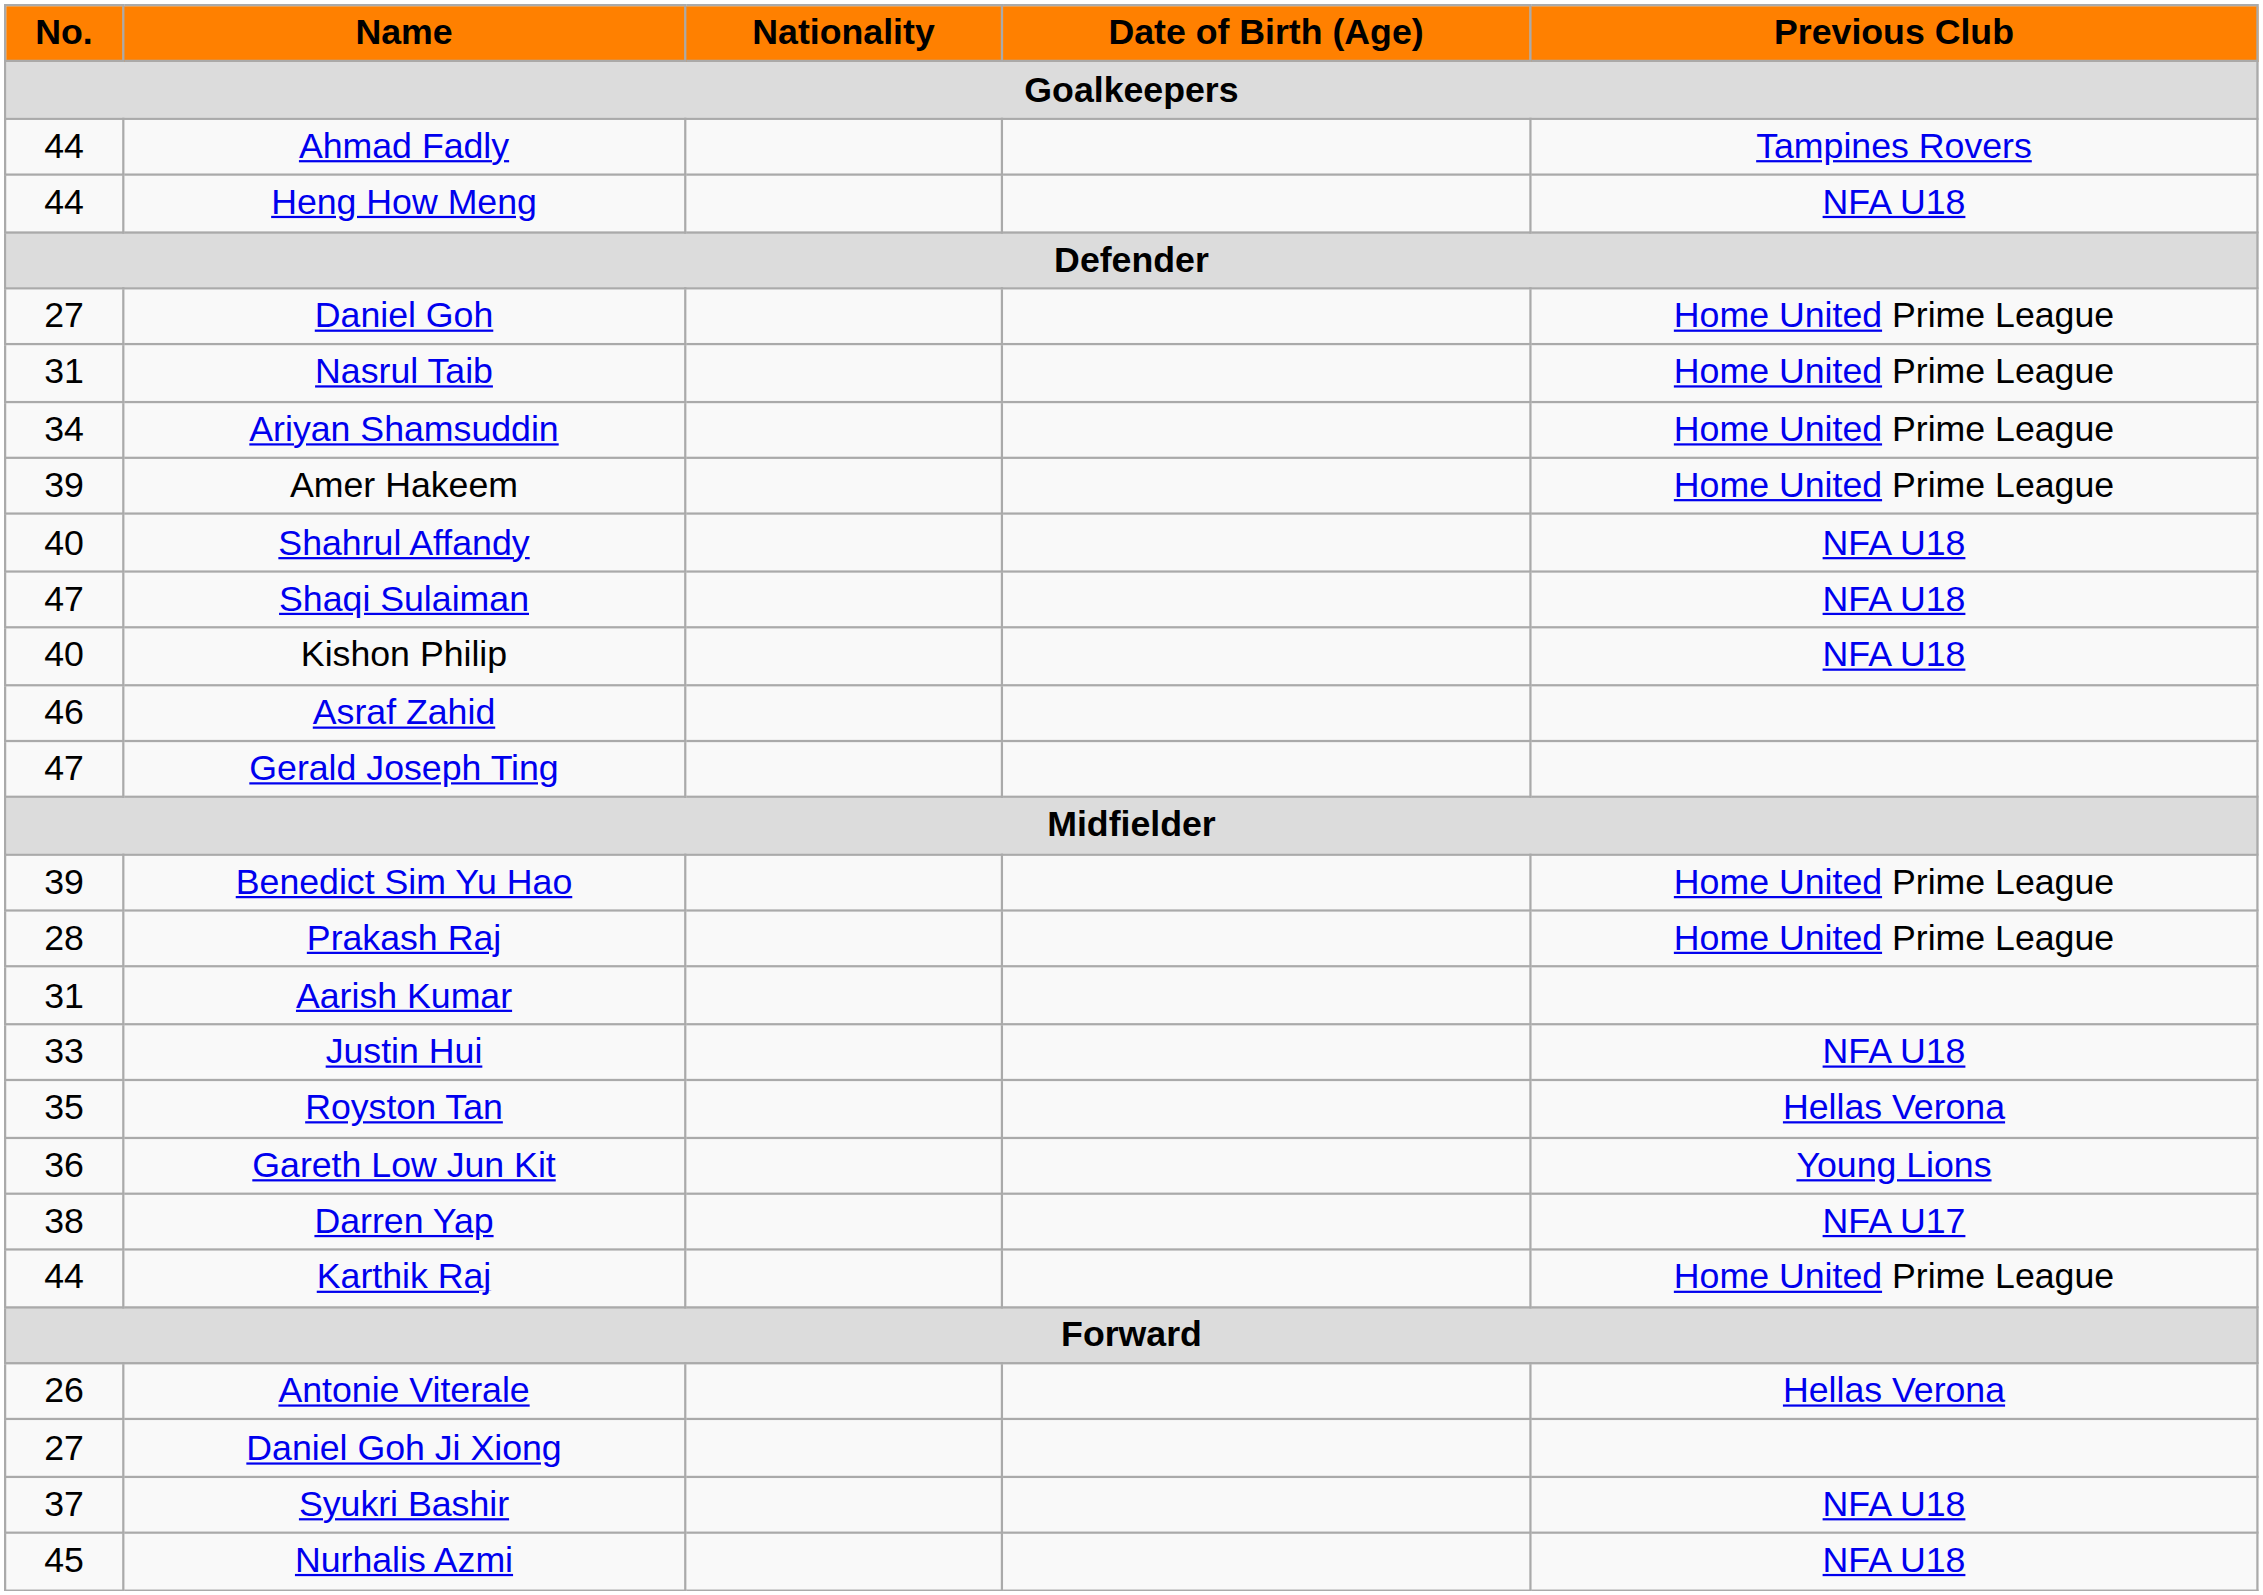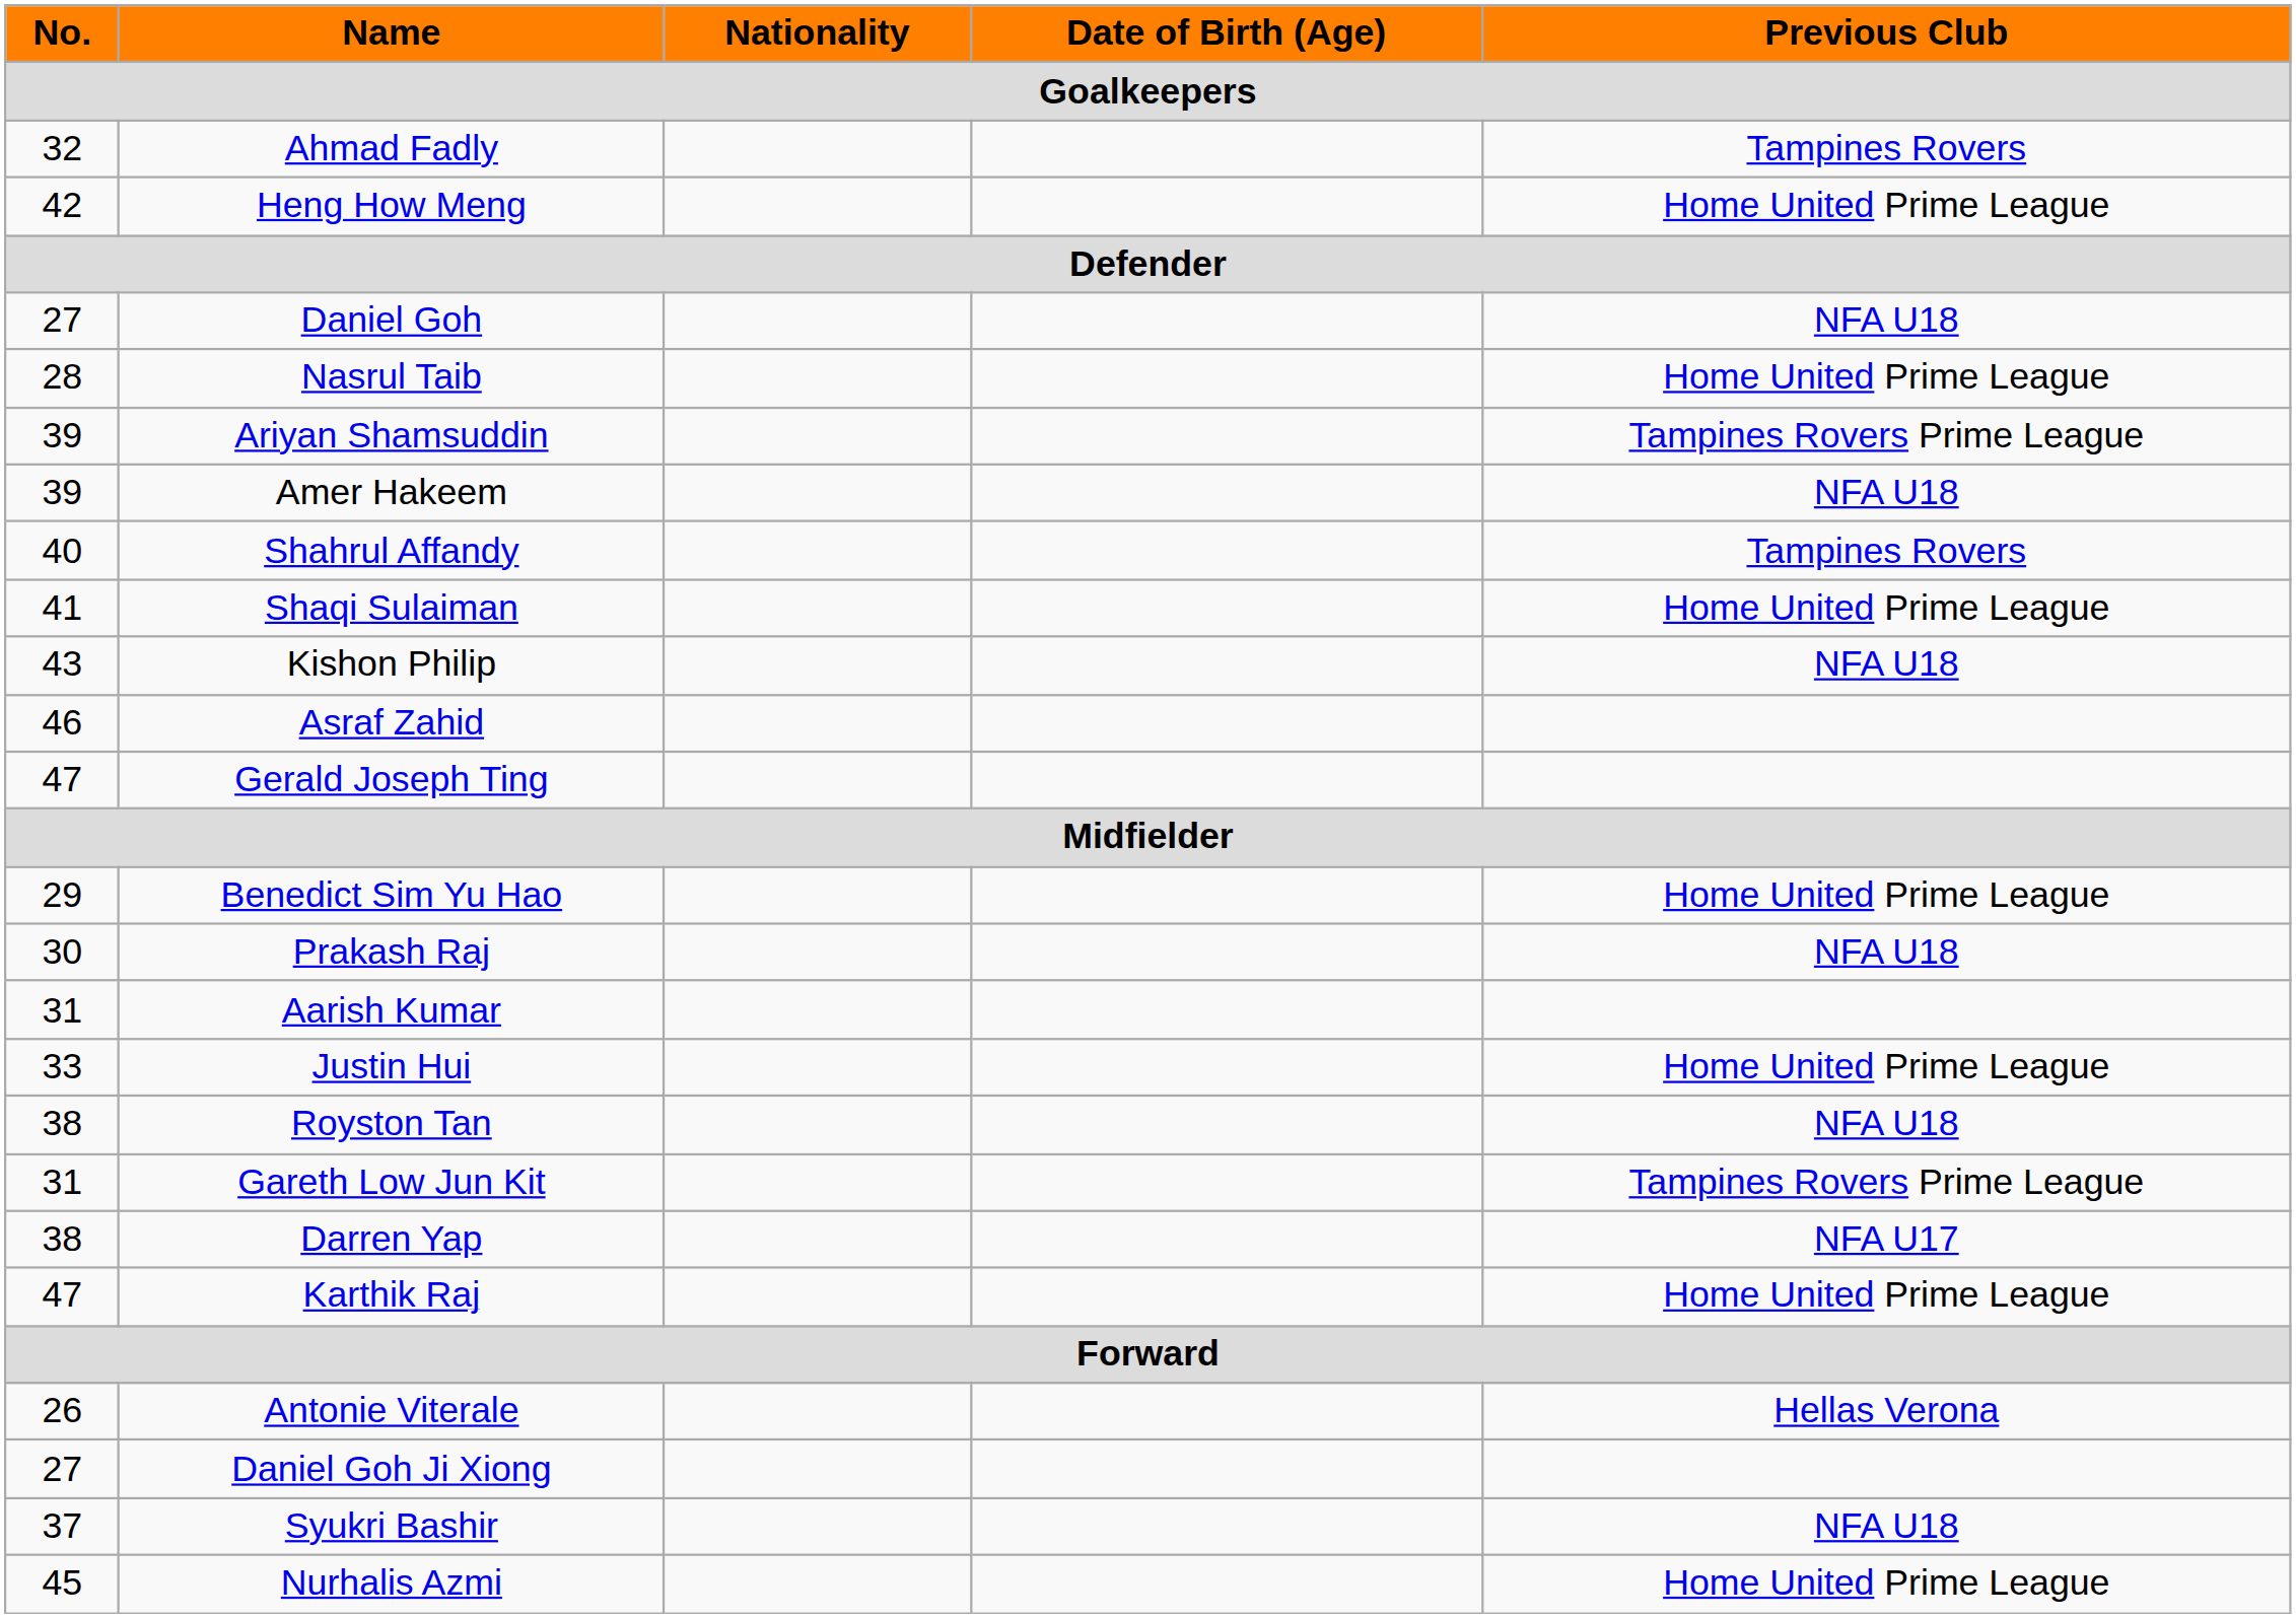 <table class="wikitable" style="text-align:center; width:80%;">
 <tr>
 <th style="background:#FF8000; color:black; text-align:center;">No.</th>
 <th style="background:#FF8000; color:black; text-align:center;">Name</th>
 <th style="background:#FF8000; color:black; text-align:center;">Nationality</th>
 <th style="background:#FF8000; color:black; text-align:center;">Date of Birth (Age)</th>
 <th style="background:#FF8000; color:black; text-align:center;">Previous Club</th>
 </tr>
 <tr>
 <th colspan="6" style="background:#dcdcdc; text-align:center;">Goalkeepers</th>
 </tr>
 <tr>
-<td>44</td>
+<td>32</td>
 <td><a href='#'>Ahmad Fadly</a></td>
 <td></td>
 <td></td>
 <td><a href='#'>Tampines Rovers</a></td>
 </tr>
 <tr>
-<td>44</td>
+<td>42</td>
 <td><a href='#'>Heng How Meng</a></td>
 <td></td>
 <td></td>
-<td><a href='#'>NFA U18</a></td>
+<td><a href='#'>Home United</a> Prime League</td>
 </tr>
 <tr>
 <th colspan="6" style="background:#dcdcdc; text-align:center;">Defender</th>
 </tr>
 <tr>
 <td>27</td>
 <td><a href='#'>Daniel Goh</a></td>
 <td></td>
 <td></td>
-<td><a href='#'>Home United</a> Prime League</td>
+<td><a href='#'>NFA U18</a></td>
 </tr>
 <tr>
-<td>31</td>
+<td>28</td>
 <td><a href='#'>Nasrul Taib</a></td>
 <td></td>
 <td></td>
 <td><a href='#'>Home United</a> Prime League</td>
 </tr>
 <tr>
-<td>34</td>
+<td>39</td>
 <td><a href='#'>Ariyan Shamsuddin</a></td>
 <td></td>
 <td></td>
-<td><a href='#'>Home United</a> Prime League</td>
+<td><a href='#'>Tampines Rovers</a> Prime League</td>
 </tr>
 <tr>
 <td>39</td>
 <td>Amer Hakeem</td>
 <td></td>
 <td></td>
-<td><a href='#'>Home United</a> Prime League</td>
+<td><a href='#'>NFA U18</a></td>
 </tr>
 <tr>
 <td>40</td>
 <td><a href='#'>Shahrul Affandy</a></td>
 <td></td>
 <td></td>
-<td><a href='#'>NFA U18</a></td>
+<td><a href='#'>Tampines Rovers</a></td>
 </tr>
 <tr>
-<td>47</td>
+<td>41</td>
 <td><a href='#'>Shaqi Sulaiman</a></td>
 <td></td>
 <td></td>
-<td><a href='#'>NFA U18</a></td>
+<td><a href='#'>Home United</a> Prime League</td>
 </tr>
 <tr>
-<td>40</td>
+<td>43</td>
 <td>Kishon Philip</td>
 <td></td>
 <td></td>
 <td><a href='#'>NFA U18</a></td>
 </tr>
 <tr>
 <td>46</td>
 <td><a href='#'>Asraf Zahid</a></td>
 <td></td>
 <td></td>
 <td></td>
 </tr>
 <tr>
 <td>47</td>
 <td><a href='#'>Gerald Joseph Ting</a></td>
 <td></td>
 <td></td>
 <td></td>
 </tr>
 <tr>
 <th colspan="6" style="background:#dcdcdc; text-align:center;">Midfielder</th>
 </tr>
 <tr>
-<td>39</td>
+<td>29</td>
 <td><a href='#'>Benedict Sim Yu Hao</a></td>
 <td></td>
 <td></td>
 <td><a href='#'>Home United</a> Prime League</td>
 </tr>
 <tr>
-<td>28</td>
+<td>30</td>
 <td><a href='#'>Prakash Raj</a></td>
 <td></td>
 <td></td>
-<td><a href='#'>Home United</a> Prime League</td>
+<td><a href='#'>NFA U18</a></td>
 </tr>
 <tr>
 <td>31</td>
 <td><a href='#'>Aarish Kumar</a></td>
 <td></td>
 <td></td>
 <td></td>
 </tr>
 <tr>
 <td>33</td>
 <td><a href='#'>Justin Hui</a></td>
 <td></td>
 <td></td>
+<td><a href='#'>Home United</a> Prime League</td>
+</tr>
+<tr>
+<td>38</td>
+<td><a href='#'>Royston Tan</a></td>
+<td></td>
+<td></td>
 <td><a href='#'>NFA U18</a></td>
 </tr>
 <tr>
-<td>35</td>
-<td><a href='#'>Royston Tan</a></td>
-<td></td>
-<td></td>
-<td><a href='#'>Hellas Verona</a></td>
-</tr>
-<tr>
-<td>36</td>
+<td>31</td>
 <td><a href='#'>Gareth Low Jun Kit</a></td>
 <td></td>
 <td></td>
-<td><a href='#'>Young Lions</a></td>
+<td><a href='#'>Tampines Rovers</a> Prime League</td>
 </tr>
 <tr>
 <td>38</td>
 <td><a href='#'>Darren Yap</a></td>
 <td></td>
 <td></td>
 <td><a href='#'>NFA U17</a></td>
 </tr>
 <tr>
-<td>44</td>
+<td>47</td>
 <td><a href='#'>Karthik Raj</a></td>
 <td></td>
 <td></td>
 <td><a href='#'>Home United</a> Prime League</td>
 </tr>
 <tr>
 <th colspan="6" style="background:#dcdcdc; text-align:center;">Forward</th>
 </tr>
 <tr>
 <td>26</td>
 <td><a href='#'>Antonie Viterale</a></td>
 <td></td>
 <td></td>
 <td><a href='#'>Hellas Verona</a></td>
 </tr>
 <tr>
 <td>27</td>
 <td><a href='#'>Daniel Goh Ji Xiong</a></td>
 <td></td>
 <td></td>
 <td></td>
 </tr>
 <tr>
 <td>37</td>
 <td><a href='#'>Syukri Bashir</a></td>
 <td></td>
 <td></td>
 <td><a href='#'>NFA U18</a></td>
 </tr>
 <tr>
 <td>45</td>
 <td><a href='#'>Nurhalis Azmi</a></td>
 <td></td>
 <td></td>
-<td><a href='#'>NFA U18</a></td>
+<td><a href='#'>Home United</a> Prime League</td>
 </tr>
 </table>
